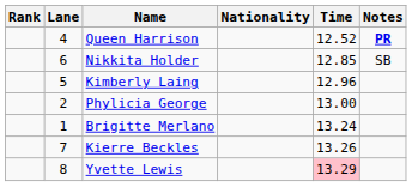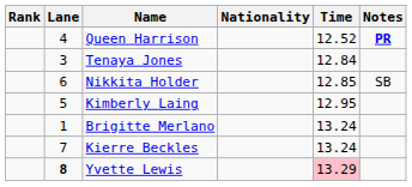 <table class="wikitable sortable" style="text-align:center">
 <tr>
 <th>Rank</th>
 <th>Lane</th>
 <th>Name</th>
 <th>Nationality</th>
 <th>Time</th>
 <th>Notes</th>
 </tr>
 <tr>
 <td></td>
 <td>4</td>
 <td align=left><a href='#'>Queen Harrison</a></td>
 <td align=left></td>
 <td>12.52</td>
 <td><strong><a href='#'>PR</a></strong></td>
 </tr>
 <tr>
 <td></td>
+<td>3</td>
+<td align=left><a href='#'>Tenaya Jones</a></td>
+<td align=left></td>
+<td>12.84</td>
+<td></td>
+</tr>
+<tr>
+<td></td>
 <td>6</td>
 <td align=left><a href='#'>Nikkita Holder</a></td>
 <td align=left></td>
 <td>12.85</td>
 <td>SB</td>
 </tr>
 <tr>
 <td></td>
 <td>5</td>
 <td align=left><a href='#'>Kimberly Laing</a></td>
 <td align=left></td>
-<td>12.96</td>
-<td></td>
-</tr>
-<tr>
-<td></td>
-<td>2</td>
-<td align=left><a href='#'>Phylicia George</a></td>
-<td align=left></td>
-<td>13.00</td>
+<td>12.95</td>
 <td></td>
 </tr>
 <tr>
 <td></td>
 <td>1</td>
 <td align=left><a href='#'>Brigitte Merlano</a></td>
 <td align=left></td>
 <td>13.24</td>
 <td></td>
 </tr>
 <tr>
 <td></td>
 <td>7</td>
 <td align=left><a href='#'>Kierre Beckles</a></td>
 <td align=left></td>
-<td>13.26</td>
+<td>13.24</td>
 <td></td>
 </tr>
 <tr>
 <td></td>
-<td>8</td>
+<td><strong>8</strong></td>
 <td align=left><a href='#'>Yvette Lewis</a></td>
 <td align=left></td>
 <td style="background: pink;">13.29</td>
 <td></td>
 </tr>
 </table>
